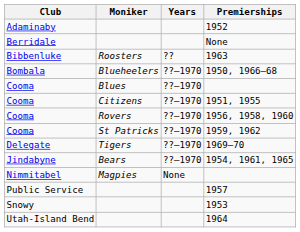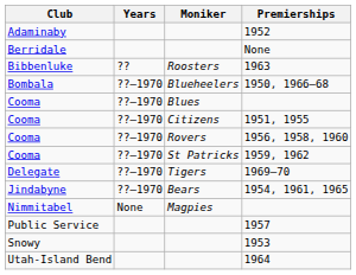 <table class=wikitable>
 <tr>
 <th>Club</th>
+<th>Years</th>
 <th>Moniker</th>
-<th>Years</th>
 <th>Premierships</th>
 </tr>
 <tr>
 <td> <a href='#'>Adaminaby</a></td>
 <td></td>
 <td></td>
 <td>1952</td>
 </tr>
 <tr>
 <td> <a href='#'>Berridale</a></td>
 <td></td>
 <td></td>
 <td>None</td>
 </tr>
 <tr>
 <td> <a href='#'>Bibbenluke</a></td>
+<td>??</td>
 <td><em>Roosters</em></td>
-<td>??</td>
 <td>1963</td>
 </tr>
 <tr>
 <td> <a href='#'>Bombala</a></td>
+<td>??–1970</td>
 <td><em>Blueheelers</em></td>
-<td>??–1970</td>
 <td>1950, 1966–68</td>
 </tr>
 <tr>
 <td> <a href='#'>Cooma</a></td>
+<td>??–1970</td>
 <td><em>Blues</em></td>
-<td>??–1970</td>
 <td></td>
 </tr>
 <tr>
 <td> <a href='#'>Cooma</a></td>
+<td>??–1970</td>
 <td><em>Citizens</em></td>
-<td>??–1970</td>
 <td>1951, 1955</td>
 </tr>
 <tr>
 <td> <a href='#'>Cooma</a></td>
+<td>??–1970</td>
 <td><em>Rovers</em></td>
-<td>??–1970</td>
 <td>1956, 1958, 1960</td>
 </tr>
 <tr>
 <td> <a href='#'>Cooma</a></td>
+<td>??–1970</td>
 <td><em>St Patricks</em></td>
-<td>??–1970</td>
 <td>1959, 1962</td>
 </tr>
 <tr>
 <td> <a href='#'>Delegate</a></td>
+<td>??–1970</td>
 <td><em>Tigers</em></td>
-<td>??–1970</td>
 <td>1969–70</td>
 </tr>
 <tr>
 <td> <a href='#'>Jindabyne</a></td>
+<td>??–1970</td>
 <td><em>Bears</em></td>
-<td>??–1970</td>
 <td>1954, 1961, 1965</td>
 </tr>
 <tr>
 <td> <a href='#'>Nimmitabel</a></td>
+<td>None</td>
 <td><em>Magpies</em></td>
-<td>None</td>
 <td></td>
 </tr>
 <tr>
 <td> Public Service</td>
 <td></td>
 <td></td>
 <td>1957</td>
 </tr>
 <tr>
 <td> Snowy</td>
 <td></td>
 <td></td>
 <td>1953</td>
 </tr>
 <tr>
 <td> Utah-Island Bend</td>
 <td></td>
 <td></td>
 <td>1964</td>
 </tr>
 </table>
